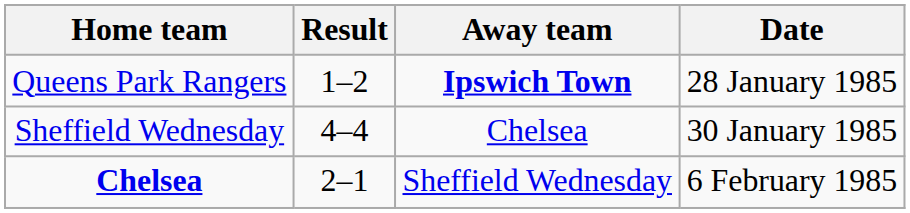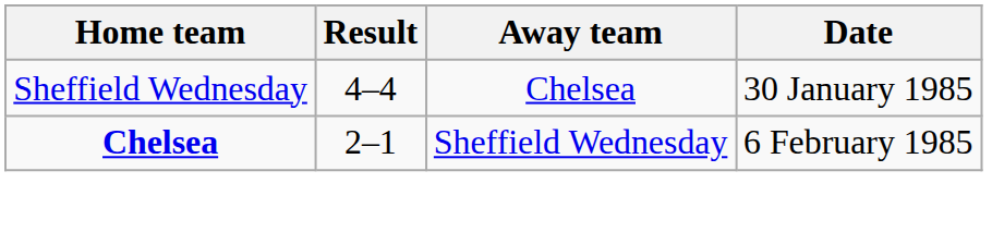 <table class="wikitable" style="text-align: center">
 <tr>
 <th>Home team</th>
 <th>Result</th>
 <th>Away team</th>
 <th>Date</th>
-</tr>
-<tr>
-<td><a href='#'>Queens Park Rangers</a></td>
-<td>1–2</td>
-<td><strong><a href='#'>Ipswich Town</a></strong></td>
-<td>28 January 1985</td>
 </tr>
 <tr>
 <td><a href='#'>Sheffield Wednesday</a></td>
 <td>4–4</td>
 <td><a href='#'>Chelsea</a></td>
 <td>30 January 1985</td>
 </tr>
 <tr>
 <td><strong><a href='#'>Chelsea</a></strong></td>
 <td>2–1</td>
 <td><a href='#'>Sheffield Wednesday</a></td>
 <td>6 February 1985</td>
 </tr>
 </table>
